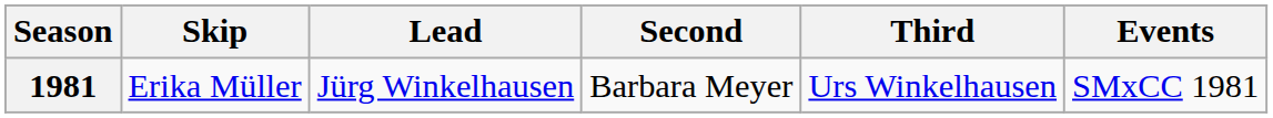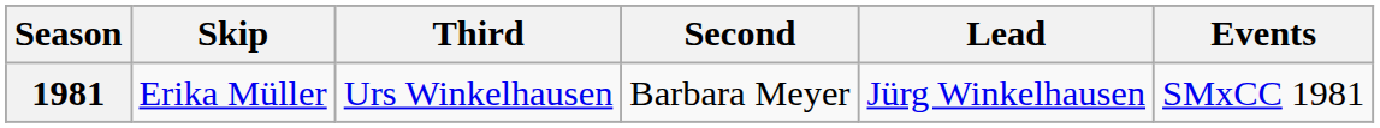 <table class="wikitable">
 <tr>
 <th scope="col">Season</th>
 <th scope="col">Skip</th>
+<th scope="col">Third</th>
+<th scope="col">Second</th>
 <th scope="col">Lead</th>
-<th scope="col">Second</th>
-<th scope="col">Third</th>
 <th scope="col">Events</th>
 </tr>
 <tr>
 <th scope="row">1981</th>
 <td><a href='#'>Erika Müller</a></td>
+<td><a href='#'>Urs Winkelhausen</a></td>
+<td>Barbara Meyer</td>
 <td><a href='#'>Jürg Winkelhausen</a></td>
-<td>Barbara Meyer</td>
-<td><a href='#'>Urs Winkelhausen</a></td>
 <td><a href='#'>SMxCC</a> 1981 </td>
 </tr>
 </table>
